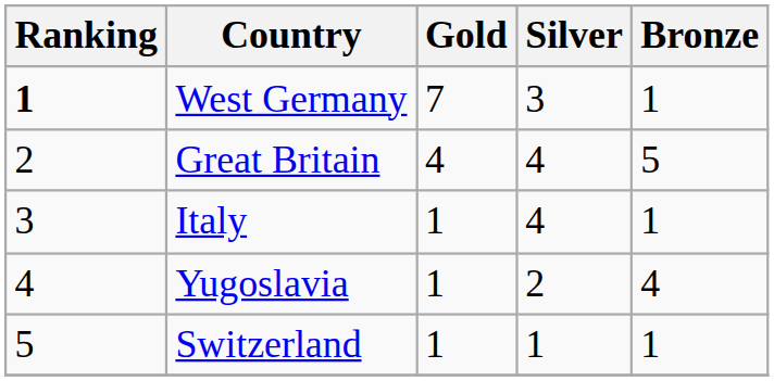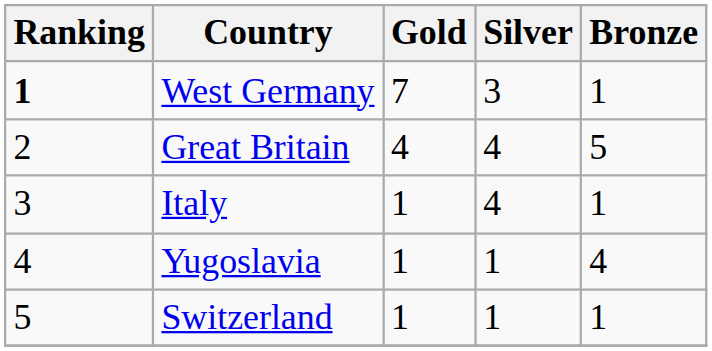 <table class="wikitable">
 <tr>
 <th>Ranking</th>
 <th>Country</th>
 <th>Gold </th>
 <th>Silver </th>
 <th>Bronze </th>
 </tr>
 <tr>
 <td><strong>1</strong></td>
 <td> <a href='#'>West Germany</a></td>
 <td>7</td>
 <td>3</td>
 <td>1</td>
 </tr>
 <tr>
 <td>2</td>
 <td> <a href='#'>Great Britain</a></td>
 <td>4</td>
 <td>4</td>
 <td>5</td>
 </tr>
 <tr>
 <td>3</td>
 <td> <a href='#'>Italy</a></td>
 <td>1</td>
 <td>4</td>
 <td>1</td>
 </tr>
 <tr>
 <td>4</td>
 <td> <a href='#'>Yugoslavia</a></td>
 <td>1</td>
-<td>2</td>
+<td>1</td>
 <td>4</td>
 </tr>
 <tr>
 <td>5</td>
 <td> <a href='#'>Switzerland</a></td>
 <td>1</td>
 <td>1</td>
 <td>1</td>
 </tr>
 <tr>
 </tr>
 </table>
